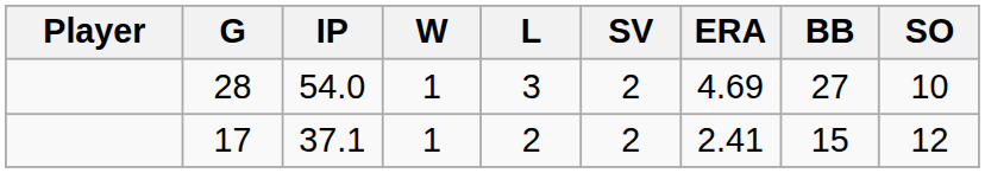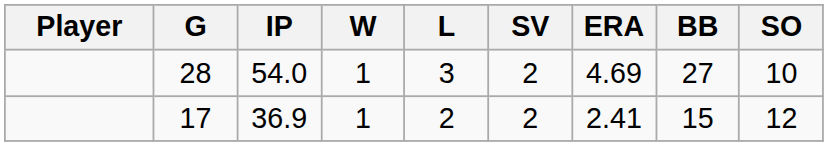 <table class="wikitable sortable">
 <tr>
 <th bgcolor="#DDDDFF" width="16%">Player</th>
 <th bgcolor="#DDDDFF" width="9%">G</th>
 <th bgcolor="#DDDDFF" width="9%">IP</th>
 <th bgcolor="#DDDDFF" width="9%">W</th>
 <th bgcolor="#DDDDFF" width="9%">L</th>
 <th bgcolor="#DDDDFF" width="9%">SV</th>
 <th bgcolor="#DDDDFF" width="9%">ERA</th>
 <th bgcolor="#DDDDFF" width="9%">BB</th>
 <th bgcolor="#DDDDFF" width="9%">SO</th>
 </tr>
 <tr align="center">
 <td></td>
 <td>28</td>
 <td>54.0</td>
 <td>1</td>
 <td>3</td>
 <td>2</td>
 <td>4.69</td>
 <td>27</td>
 <td>10</td>
 </tr>
 <tr align="center">
 <td></td>
 <td>17</td>
-<td>37.1</td>
+<td>36.9</td>
 <td>1</td>
 <td>2</td>
 <td>2</td>
 <td>2.41</td>
 <td>15</td>
 <td>12</td>
 </tr>
 </table>
